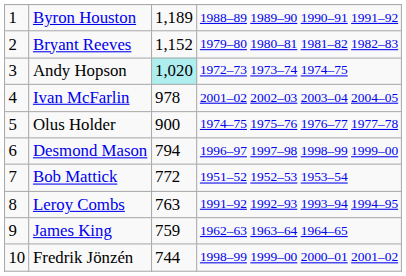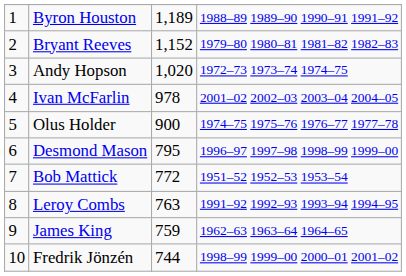 <table class="wikitable">
 <tr>
 </tr>
 <tr>
 <td>1</td>
 <td><a href='#'>Byron Houston</a></td>
 <td>1,189</td>
 <td style="font-size:80%;"><a href='#'>1988–89</a> <a href='#'>1989–90</a> <a href='#'>1990–91</a> <a href='#'>1991–92</a></td>
 </tr>
 <tr>
 <td>2</td>
 <td><a href='#'>Bryant Reeves</a></td>
 <td>1,152</td>
 <td style="font-size:80%;"><a href='#'>1979–80</a> <a href='#'>1980–81</a> <a href='#'>1981–82</a> <a href='#'>1982–83</a></td>
 </tr>
 <tr>
 <td>3</td>
 <td>Andy Hopson</td>
-<td style="background: paleturquoise;">1,020</td>
+<td>1,020</td>
 <td style="font-size:80%;"><a href='#'>1972–73</a> <a href='#'>1973–74</a> <a href='#'>1974–75</a></td>
 </tr>
 <tr>
 <td>4</td>
 <td><a href='#'>Ivan McFarlin</a></td>
 <td>978</td>
 <td style="font-size:80%;"><a href='#'>2001–02</a> <a href='#'>2002–03</a> <a href='#'>2003–04</a> <a href='#'>2004–05</a></td>
 </tr>
 <tr>
 <td>5</td>
 <td>Olus Holder</td>
 <td>900</td>
 <td style="font-size:80%;"><a href='#'>1974–75</a> <a href='#'>1975–76</a> <a href='#'>1976–77</a> <a href='#'>1977–78</a></td>
 </tr>
 <tr>
 <td>6</td>
 <td><a href='#'>Desmond Mason</a></td>
-<td>794</td>
+<td>795</td>
 <td style="font-size:80%;"><a href='#'>1996–97</a> <a href='#'>1997–98</a> <a href='#'>1998–99</a> <a href='#'>1999–00</a></td>
 </tr>
 <tr>
 <td>7</td>
 <td><a href='#'>Bob Mattick</a></td>
 <td>772</td>
 <td style="font-size:80%;"><a href='#'>1951–52</a> <a href='#'>1952–53</a> <a href='#'>1953–54</a></td>
 </tr>
 <tr>
 <td>8</td>
 <td><a href='#'>Leroy Combs</a></td>
 <td>763</td>
 <td style="font-size:80%;"><a href='#'>1991–92</a> <a href='#'>1992–93</a> <a href='#'>1993–94</a> <a href='#'>1994–95</a></td>
 </tr>
 <tr>
 <td>9</td>
 <td><a href='#'>James King</a></td>
 <td>759</td>
 <td style="font-size:80%;"><a href='#'>1962–63</a> <a href='#'>1963–64</a> <a href='#'>1964–65</a></td>
 </tr>
 <tr>
 <td>10</td>
 <td>Fredrik Jönzén</td>
 <td>744</td>
 <td style="font-size:80%;"><a href='#'>1998–99</a> <a href='#'>1999–00</a> <a href='#'>2000–01</a> <a href='#'>2001–02</a></td>
 </tr>
 </table>
